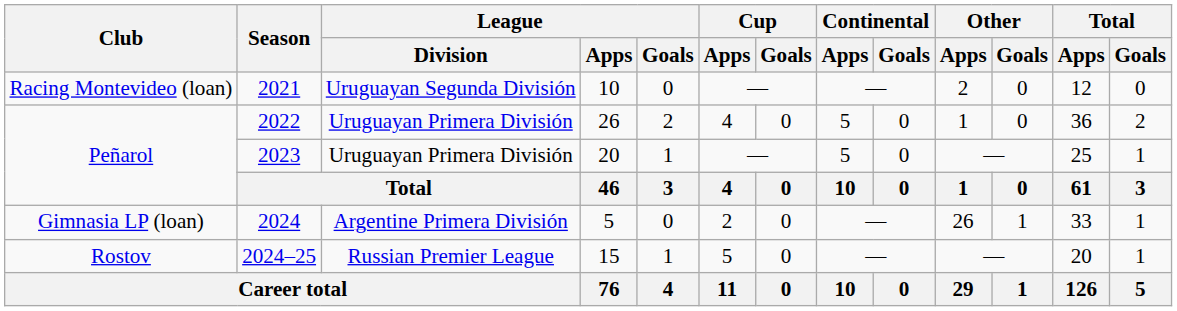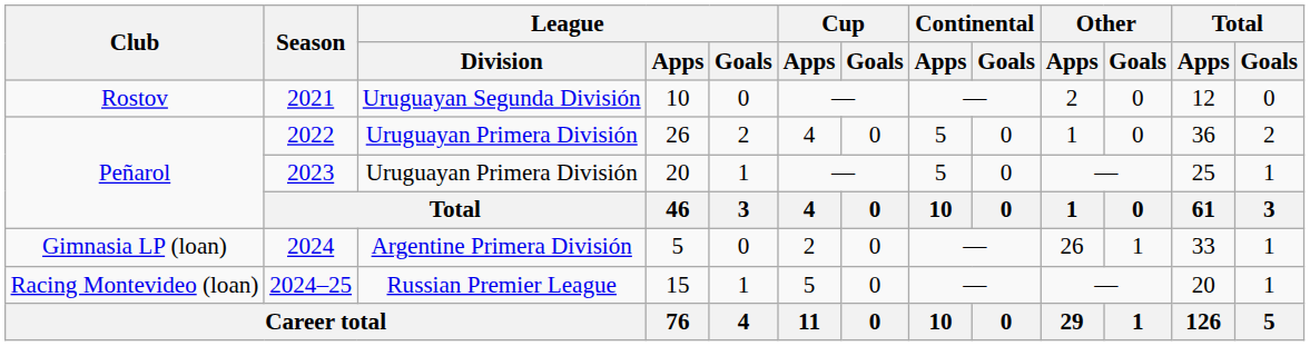 <table class="wikitable" Style="text-align: center">
 <tr>
 <th rowspan="2">Club</th>
 <th rowspan="2">Season</th>
 <th colspan="3">League</th>
 <th colspan="2">Cup</th>
 <th colspan="2">Continental</th>
 <th colspan="2">Other</th>
 <th colspan="2">Total</th>
 </tr>
 <tr>
 <th>Division</th>
 <th>Apps</th>
 <th>Goals</th>
 <th>Apps</th>
 <th>Goals</th>
 <th>Apps</th>
 <th>Goals</th>
 <th>Apps</th>
 <th>Goals</th>
 <th>Apps</th>
 <th>Goals</th>
 </tr>
 <tr>
-<td><a href='#'>Racing Montevideo</a> (loan)</td>
+<td><a href='#'>Rostov</a></td>
 <td><a href='#'>2021</a></td>
 <td><a href='#'>Uruguayan Segunda División</a></td>
 <td>10</td>
 <td>0</td>
 <td colspan="2">—</td>
 <td colspan="2">—</td>
 <td>2</td>
 <td>0</td>
 <td>12</td>
 <td>0</td>
 </tr>
 <tr>
 <td rowspan="3"><a href='#'>Peñarol</a></td>
 <td><a href='#'>2022</a></td>
 <td><a href='#'>Uruguayan Primera División</a></td>
 <td>26</td>
 <td>2</td>
 <td>4</td>
 <td>0</td>
 <td>5</td>
 <td>0</td>
 <td>1</td>
 <td>0</td>
 <td>36</td>
 <td>2</td>
 </tr>
 <tr>
 <td><a href='#'>2023</a></td>
 <td>Uruguayan Primera División</td>
 <td>20</td>
 <td>1</td>
 <td colspan="2">—</td>
 <td>5</td>
 <td>0</td>
 <td colspan="2">—</td>
 <td>25</td>
 <td>1</td>
 </tr>
 <tr>
 <th colspan="2">Total</th>
 <th>46</th>
 <th>3</th>
 <th>4</th>
 <th>0</th>
 <th>10</th>
 <th>0</th>
 <th>1</th>
 <th>0</th>
 <th>61</th>
 <th>3</th>
 </tr>
 <tr>
 <td><a href='#'>Gimnasia LP</a> (loan)</td>
 <td><a href='#'>2024</a></td>
 <td><a href='#'>Argentine Primera División</a></td>
 <td>5</td>
 <td>0</td>
 <td>2</td>
 <td>0</td>
 <td colspan="2">—</td>
 <td>26</td>
 <td>1</td>
 <td>33</td>
 <td>1</td>
 </tr>
 <tr>
-<td><a href='#'>Rostov</a></td>
+<td><a href='#'>Racing Montevideo</a> (loan)</td>
 <td><a href='#'>2024–25</a></td>
 <td><a href='#'>Russian Premier League</a></td>
 <td>15</td>
 <td>1</td>
 <td>5</td>
 <td>0</td>
 <td colspan="2">—</td>
 <td colspan="2">—</td>
 <td>20</td>
 <td>1</td>
 </tr>
 <tr>
 <th colspan="3">Career total</th>
 <th>76</th>
 <th>4</th>
 <th>11</th>
 <th>0</th>
 <th>10</th>
 <th>0</th>
 <th>29</th>
 <th>1</th>
 <th>126</th>
 <th>5</th>
 </tr>
 </table>
